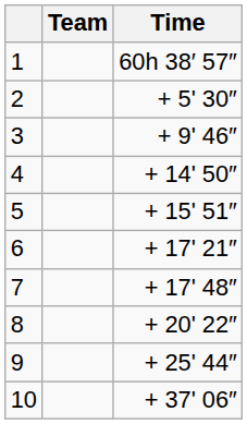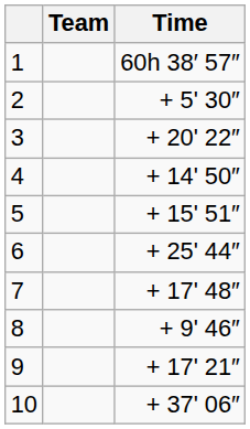 <table class="wikitable">
 <tr>
 <th></th>
 <th>Team</th>
 <th>Time</th>
 </tr>
 <tr>
 <td>1</td>
 <td> </td>
 <td align=right>60h 38′ 57″</td>
 </tr>
 <tr>
 <td>2</td>
 <td></td>
 <td align=right>+ 5' 30″</td>
 </tr>
 <tr>
 <td>3</td>
 <td></td>
-<td align=right>+ 9' 46″</td>
+<td align=right>+ 20' 22″</td>
 </tr>
 <tr>
 <td>4</td>
 <td></td>
 <td align=right>+ 14' 50″</td>
 </tr>
 <tr>
 <td>5</td>
 <td></td>
 <td align=right>+ 15' 51″</td>
 </tr>
 <tr>
 <td>6</td>
 <td></td>
-<td align=right>+ 17' 21″</td>
+<td align=right>+ 25' 44″</td>
 </tr>
 <tr>
 <td>7</td>
 <td></td>
 <td align=right>+ 17' 48″</td>
 </tr>
 <tr>
 <td>8</td>
 <td></td>
-<td align=right>+ 20' 22″</td>
+<td align=right>+ 9' 46″</td>
 </tr>
 <tr>
 <td>9</td>
 <td></td>
-<td align=right>+ 25' 44″</td>
+<td align=right>+ 17' 21″</td>
 </tr>
 <tr>
 <td>10</td>
 <td></td>
 <td align=right>+ 37' 06″</td>
 </tr>
 </table>
